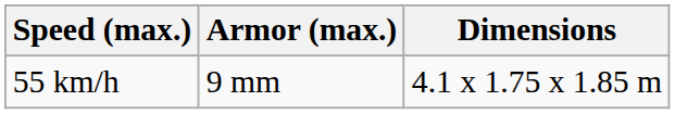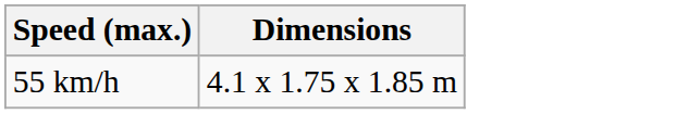 <table class="wikitable">
 <tr>
 <th>Speed (max.)</th>
-<th>Armor (max.)</th>
 <th>Dimensions</th>
 </tr>
 <tr>
 <td>55 km/h</td>
-<td>9 mm</td>
 <td>4.1 x 1.75 x 1.85 m</td>
 </tr>
 </table>
